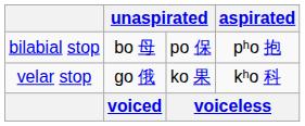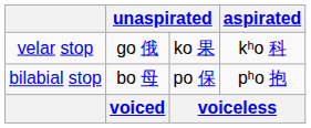 <table class="wikitable" style="text-align:center">
 <tr>
 <th> </th>
 <th colspan=2><a href='#'>unaspirated</a></th>
 <th><a href='#'>aspirated</a></th>
+</tr>
+<tr>
+<td><a href='#'>velar</a> <a href='#'>stop</a></td>
+<td>go <a href='#'>俄</a></td>
+<td>ko <a href='#'>果</a></td>
+<td>kʰo <a href='#'>科</a></td>
 </tr>
 <tr>
 <td><a href='#'>bilabial</a> <a href='#'>stop</a></td>
 <td>bo <a href='#'>母</a></td>
 <td>po <a href='#'>保</a></td>
 <td>pʰo <a href='#'>抱</a></td>
 </tr>
 <tr>
-<td><a href='#'>velar</a> <a href='#'>stop</a></td>
-<td>go <a href='#'>俄</a></td>
-<td>ko <a href='#'>果</a></td>
-<td>kʰo <a href='#'>科</a></td>
-</tr>
-<tr>
 <th> </th>
 <th><a href='#'>voiced</a></th>
 <th colspan=2><a href='#'>voiceless</a></th>
 </tr>
 </table>
